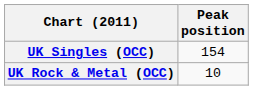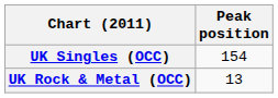 <table class="wikitable sortable plainrowheaders" style="text-align:center">
 <tr>
 <th scope="col">Chart (2011)</th>
 <th scope="col">Peak<br>position</th>
 </tr>
 <tr>
 <th scope="row"><a href='#'>UK Singles</a> (<a href='#'>OCC</a>)</th>
 <td>154</td>
 </tr>
 <tr>
 <th scope="row"><a href='#'>UK Rock & Metal</a> (<a href='#'>OCC</a>)</th>
-<td>10</td>
+<td>13</td>
 </tr>
 </table>
